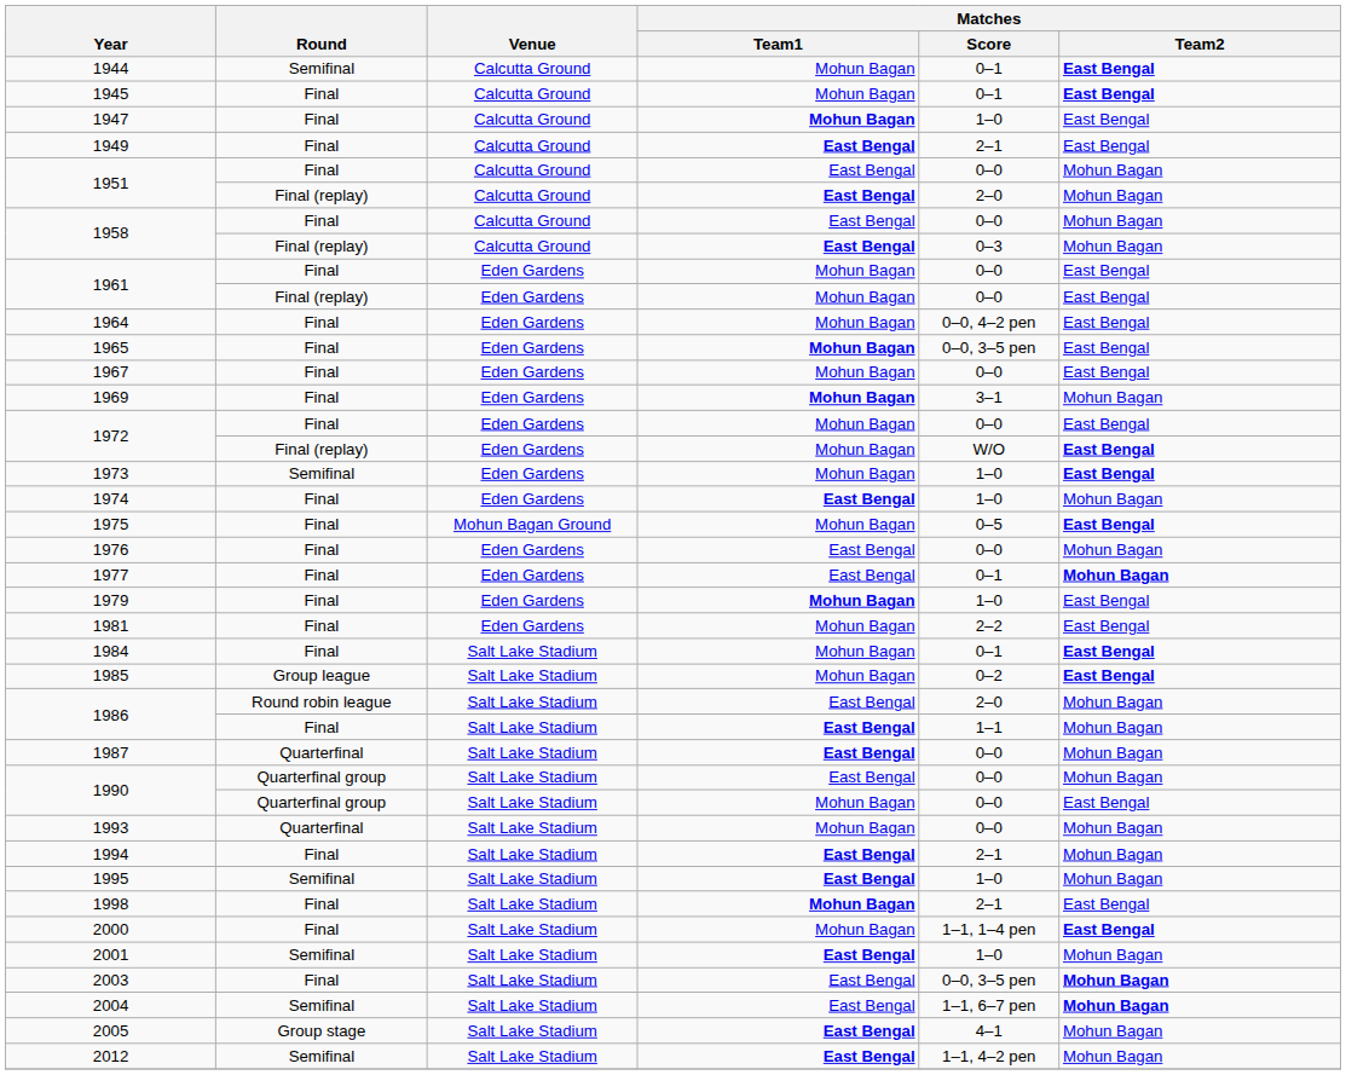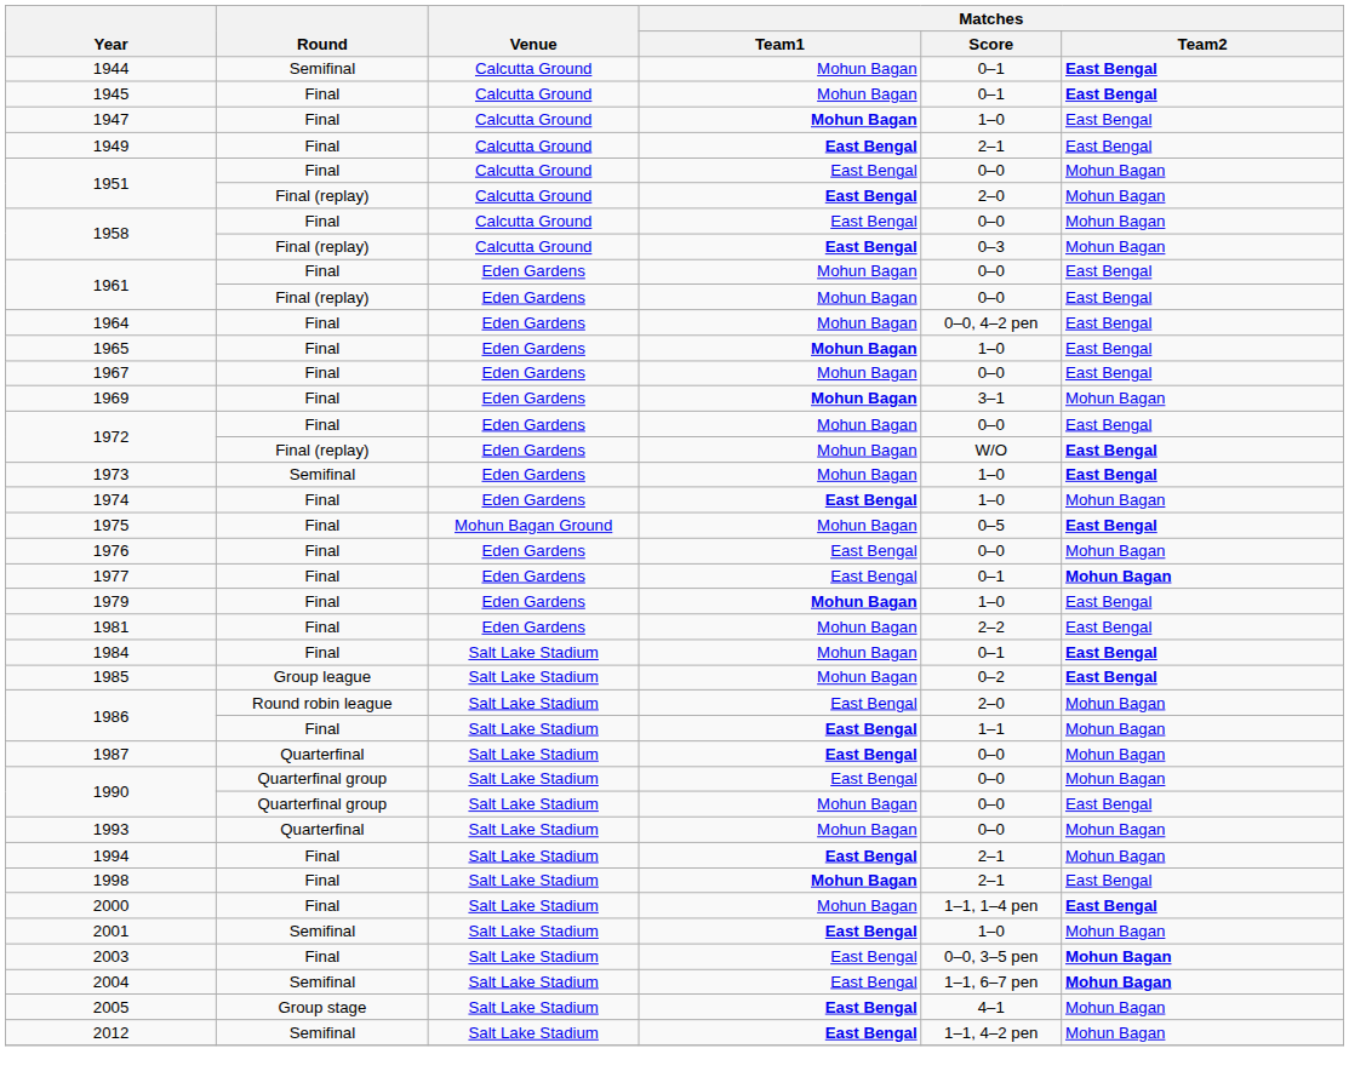 <table class="wikitable" style="font-size:90%; width:95%; text-align:center">
 <tr>
 <th rowspan="2" valign="bottom" width="15%">Year</th>
 <th rowspan="2" valign="bottom" width="15%">Round</th>
 <th rowspan="2" valign="bottom" width="15%">Venue</th>
 <th colspan="3" width="50%">Matches</th>
 </tr>
 <tr>
 <th width="20%">Team1</th>
 <th width="10%">Score</th>
 <th width="20%">Team2</th>
 </tr>
 <tr>
 <td>1944</td>
 <td>Semifinal</td>
 <td><a href='#'>Calcutta Ground</a></td>
 <td align="right"><a href='#'>Mohun Bagan</a></td>
 <td align="center">0–1</td>
 <td align="left"><strong><a href='#'>East Bengal</a></strong></td>
 </tr>
 <tr>
 <td>1945</td>
 <td>Final</td>
 <td><a href='#'>Calcutta Ground</a></td>
 <td align="right"><a href='#'>Mohun Bagan</a></td>
 <td align="center">0–1</td>
 <td align="left"><strong><a href='#'>East Bengal</a></strong></td>
 </tr>
 <tr>
 <td>1947</td>
 <td>Final</td>
 <td><a href='#'>Calcutta Ground</a></td>
 <td align="right"><strong><a href='#'>Mohun Bagan</a></strong></td>
 <td align="center">1–0</td>
 <td align="left"><a href='#'>East Bengal</a></td>
 </tr>
 <tr>
 <td>1949</td>
 <td>Final</td>
 <td><a href='#'>Calcutta Ground</a></td>
 <td align="right"><strong><a href='#'>East Bengal</a></strong></td>
 <td align="center">2–1</td>
 <td align="left"><a href='#'>East Bengal</a></td>
 </tr>
 <tr>
 <td rowspan="2">1951</td>
 <td>Final</td>
 <td><a href='#'>Calcutta Ground</a></td>
 <td align="right"><a href='#'>East Bengal</a></td>
 <td align="center">0–0</td>
 <td align="left"><a href='#'>Mohun Bagan</a></td>
 </tr>
 <tr>
 <td>Final (replay)</td>
 <td><a href='#'>Calcutta Ground</a></td>
 <td align="right"><strong><a href='#'>East Bengal</a></strong></td>
 <td align="center">2–0</td>
 <td align="left"><a href='#'>Mohun Bagan</a></td>
 </tr>
 <tr>
 <td rowspan="2">1958</td>
 <td>Final</td>
 <td><a href='#'>Calcutta Ground</a></td>
 <td align="right"><a href='#'>East Bengal</a></td>
 <td align="center">0–0</td>
 <td align="left"><a href='#'>Mohun Bagan</a></td>
 </tr>
 <tr>
 <td>Final (replay)</td>
 <td><a href='#'>Calcutta Ground</a></td>
 <td align="right"><strong><a href='#'>East Bengal</a></strong></td>
 <td align="center">0–3</td>
 <td align="left"><a href='#'>Mohun Bagan</a></td>
 </tr>
 <tr>
 <td rowspan="2">1961</td>
 <td>Final</td>
 <td><a href='#'>Eden Gardens</a></td>
 <td align="right"><a href='#'>Mohun Bagan</a></td>
 <td align="center">0–0</td>
 <td align="left"><a href='#'>East Bengal</a></td>
 </tr>
 <tr>
 <td>Final (replay)</td>
 <td><a href='#'>Eden Gardens</a></td>
 <td align="right"><a href='#'>Mohun Bagan</a></td>
 <td align="center">0–0</td>
 <td align="left"><a href='#'>East Bengal</a></td>
 </tr>
 <tr>
 <td>1964</td>
 <td>Final</td>
 <td><a href='#'>Eden Gardens</a></td>
 <td align="right"><a href='#'>Mohun Bagan</a></td>
 <td align="center">0–0, 4–2 pen</td>
 <td align="left"><a href='#'>East Bengal</a></td>
 </tr>
 <tr>
 <td>1965</td>
 <td>Final</td>
 <td><a href='#'>Eden Gardens</a></td>
 <td align="right"><strong><a href='#'>Mohun Bagan</a></strong></td>
-<td align="center">0–0, 3–5 pen</td>
+<td align="center">1–0</td>
 <td align="left"><a href='#'>East Bengal</a></td>
 </tr>
 <tr>
 <td>1967</td>
 <td>Final</td>
 <td><a href='#'>Eden Gardens</a></td>
 <td align="right"><a href='#'>Mohun Bagan</a></td>
 <td align="center">0–0</td>
 <td align="left"><a href='#'>East Bengal</a></td>
 </tr>
 <tr>
 <td>1969</td>
 <td>Final</td>
 <td><a href='#'>Eden Gardens</a></td>
 <td align="right"><strong><a href='#'>Mohun Bagan</a></strong></td>
 <td align="center">3–1</td>
 <td align="left"><a href='#'>Mohun Bagan</a></td>
 </tr>
 <tr>
 <td rowspan="2">1972</td>
 <td>Final</td>
 <td><a href='#'>Eden Gardens</a></td>
 <td align="right"><a href='#'>Mohun Bagan</a></td>
 <td align="center">0–0</td>
 <td align="left"><a href='#'>East Bengal</a></td>
 </tr>
 <tr>
 <td>Final (replay)</td>
 <td><a href='#'>Eden Gardens</a></td>
 <td align="right"><a href='#'>Mohun Bagan</a></td>
 <td align="center">W/O</td>
 <td align="left"><strong><a href='#'>East Bengal</a></strong></td>
 </tr>
 <tr>
 <td>1973</td>
 <td>Semifinal</td>
 <td><a href='#'>Eden Gardens</a></td>
 <td align="right"><a href='#'>Mohun Bagan</a></td>
 <td align="center">1–0</td>
 <td align="left"><strong><a href='#'>East Bengal</a></strong></td>
 </tr>
 <tr>
 <td>1974</td>
 <td>Final</td>
 <td><a href='#'>Eden Gardens</a></td>
 <td align="right"><strong><a href='#'>East Bengal</a></strong></td>
 <td align="center">1–0</td>
 <td align="left"><a href='#'>Mohun Bagan</a></td>
 </tr>
 <tr>
 <td>1975</td>
 <td>Final</td>
 <td><a href='#'>Mohun Bagan Ground</a></td>
 <td align="right"><a href='#'>Mohun Bagan</a></td>
 <td align="center">0–5</td>
 <td align="left"><strong><a href='#'>East Bengal</a></strong></td>
 </tr>
 <tr>
 <td>1976</td>
 <td>Final</td>
 <td><a href='#'>Eden Gardens</a></td>
 <td align="right"><a href='#'>East Bengal</a></td>
 <td align="center">0–0</td>
 <td align="left"><a href='#'>Mohun Bagan</a></td>
 </tr>
 <tr>
 <td>1977</td>
 <td>Final</td>
 <td><a href='#'>Eden Gardens</a></td>
 <td align="right"><a href='#'>East Bengal</a></td>
 <td align="center">0–1</td>
 <td align="left"><strong><a href='#'>Mohun Bagan</a></strong></td>
 </tr>
 <tr>
 <td>1979</td>
 <td>Final</td>
 <td><a href='#'>Eden Gardens</a></td>
 <td align="right"><strong><a href='#'>Mohun Bagan</a></strong></td>
 <td align="center">1–0</td>
 <td align="left"><a href='#'>East Bengal</a></td>
 </tr>
 <tr>
 <td>1981</td>
 <td>Final</td>
 <td><a href='#'>Eden Gardens</a></td>
 <td align="right"><a href='#'>Mohun Bagan</a></td>
 <td align="center">2–2</td>
 <td align="left"><a href='#'>East Bengal</a></td>
 </tr>
 <tr>
 <td>1984</td>
 <td>Final</td>
 <td><a href='#'>Salt Lake Stadium</a></td>
 <td align="right"><a href='#'>Mohun Bagan</a></td>
 <td align="center">0–1</td>
 <td align="left"><strong><a href='#'>East Bengal</a></strong></td>
 </tr>
 <tr>
 <td>1985</td>
 <td>Group league</td>
 <td><a href='#'>Salt Lake Stadium</a></td>
 <td align="right"><a href='#'>Mohun Bagan</a></td>
 <td align="center">0–2</td>
 <td align="left"><strong><a href='#'>East Bengal</a></strong></td>
 </tr>
 <tr>
 <td rowspan="2">1986</td>
 <td>Round robin league</td>
 <td><a href='#'>Salt Lake Stadium</a></td>
 <td align="right"><a href='#'>East Bengal</a></td>
 <td align="center">2–0</td>
 <td align="left"><a href='#'>Mohun Bagan</a></td>
 </tr>
 <tr>
 <td>Final</td>
 <td><a href='#'>Salt Lake Stadium</a></td>
 <td align="right"><strong><a href='#'>East Bengal</a></strong></td>
 <td align="center">1–1</td>
 <td align="left"><a href='#'>Mohun Bagan</a></td>
 </tr>
 <tr>
 <td>1987</td>
 <td>Quarterfinal</td>
 <td><a href='#'>Salt Lake Stadium</a></td>
 <td align="right"><strong><a href='#'>East Bengal</a></strong></td>
 <td align="center">0–0</td>
 <td align="left"><a href='#'>Mohun Bagan</a></td>
 </tr>
 <tr>
 <td rowspan="2">1990</td>
 <td>Quarterfinal group</td>
 <td><a href='#'>Salt Lake Stadium</a></td>
 <td align="right"><a href='#'>East Bengal</a></td>
 <td align="center">0–0</td>
 <td align="left"><a href='#'>Mohun Bagan</a></td>
 </tr>
 <tr>
 <td>Quarterfinal group</td>
 <td><a href='#'>Salt Lake Stadium</a></td>
 <td align="right"><a href='#'>Mohun Bagan</a></td>
 <td align="center">0–0</td>
 <td align="left"><a href='#'>East Bengal</a></td>
 </tr>
 <tr>
 <td>1993</td>
 <td>Quarterfinal</td>
 <td><a href='#'>Salt Lake Stadium</a></td>
 <td align="right"><a href='#'>Mohun Bagan</a></td>
 <td align="center">0–0</td>
 <td align="left"><a href='#'>Mohun Bagan</a></td>
 </tr>
 <tr>
 <td>1994</td>
 <td>Final</td>
 <td><a href='#'>Salt Lake Stadium</a></td>
 <td align="right"><strong><a href='#'>East Bengal</a></strong></td>
 <td align="center">2–1</td>
 <td align="left"><a href='#'>Mohun Bagan</a></td>
 </tr>
 <tr>
-<td>1995</td>
-<td>Semifinal</td>
-<td><a href='#'>Salt Lake Stadium</a></td>
-<td align="right"><strong><a href='#'>East Bengal</a></strong></td>
-<td align="center">1–0</td>
-<td align="left"><a href='#'>Mohun Bagan</a></td>
-</tr>
-<tr>
 <td>1998</td>
 <td>Final</td>
 <td><a href='#'>Salt Lake Stadium</a></td>
 <td align="right"><strong><a href='#'>Mohun Bagan</a></strong></td>
 <td align="center">2–1</td>
 <td align="left"><a href='#'>East Bengal</a></td>
 </tr>
 <tr>
 <td>2000</td>
 <td>Final</td>
 <td><a href='#'>Salt Lake Stadium</a></td>
 <td align="right"><a href='#'>Mohun Bagan</a></td>
 <td align="center">1–1, 1–4 pen</td>
 <td align="left"><strong><a href='#'>East Bengal</a></strong></td>
 </tr>
 <tr>
 <td>2001</td>
 <td>Semifinal</td>
 <td><a href='#'>Salt Lake Stadium</a></td>
 <td align="right"><strong><a href='#'>East Bengal</a></strong></td>
 <td align="center">1–0</td>
 <td align="left"><a href='#'>Mohun Bagan</a></td>
 </tr>
 <tr>
 <td>2003</td>
 <td>Final</td>
 <td><a href='#'>Salt Lake Stadium</a></td>
 <td align="right"><a href='#'>East Bengal</a></td>
 <td align="center">0–0, 3–5 pen</td>
 <td align="left"><strong><a href='#'>Mohun Bagan</a></strong></td>
 </tr>
 <tr>
 <td>2004</td>
 <td>Semifinal</td>
 <td><a href='#'>Salt Lake Stadium</a></td>
 <td align="right"><a href='#'>East Bengal</a></td>
 <td align="center">1–1, 6–7 pen</td>
 <td align="left"><strong><a href='#'>Mohun Bagan</a></strong></td>
 </tr>
 <tr>
 <td>2005</td>
 <td>Group stage</td>
 <td><a href='#'>Salt Lake Stadium</a></td>
 <td align="right"><strong><a href='#'>East Bengal</a></strong></td>
 <td align="center">4–1</td>
 <td align="left"><a href='#'>Mohun Bagan</a></td>
 </tr>
 <tr>
 <td>2012</td>
 <td>Semifinal</td>
 <td><a href='#'>Salt Lake Stadium</a></td>
 <td align="right"><strong><a href='#'>East Bengal</a></strong></td>
 <td align="center">1–1, 4–2 pen</td>
 <td align="left"><a href='#'>Mohun Bagan</a></td>
 </tr>
 <tr>
 </tr>
 </table>
